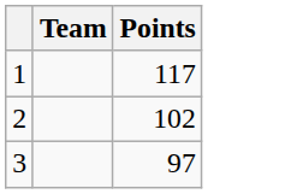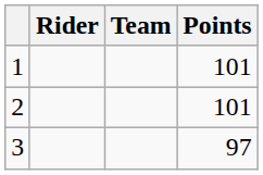 <table class=wikitable>
 <tr>
 <th></th>
+<th>Rider</th>
 <th>Team</th>
 <th>Points</th>
 </tr>
 <tr>
 <td>1</td>
+<td> </td>
 <td></td>
-<td align=right>117</td>
+<td align=right>101</td>
 </tr>
 <tr>
 <td>2</td>
 <td></td>
-<td align=right>102</td>
+<td></td>
+<td align=right>101</td>
 </tr>
 <tr>
 <td>3</td>
 <td></td>
+<td></td>
 <td align=right>97</td>
 </tr>
 </table>
